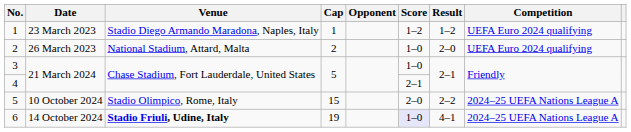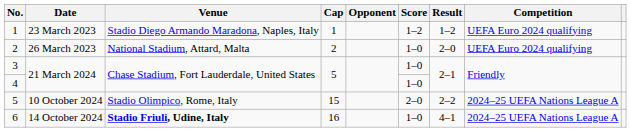 <table class="wikitable sortable">
 <tr>
 <th scope="col">No.</th>
 <th scope="col">Date</th>
 <th scope="col">Venue</th>
 <th scope="col">Cap</th>
 <th scope="col">Opponent</th>
 <th scope="col">Score</th>
 <th scope="col">Result</th>
 <th scope="col">Competition</th>
 <th scope="col" class="unsortable"></th>
 </tr>
 <tr>
 <td align="center">1</td>
 <td>23 March 2023</td>
 <td><a href='#'>Stadio Diego Armando Maradona</a>, Naples, Italy</td>
 <td align="center">1</td>
 <td></td>
 <td align="center">1–2</td>
 <td align="center">1–2</td>
 <td><a href='#'>UEFA Euro 2024 qualifying</a></td>
 <td align="center"></td>
 </tr>
 <tr>
 <td align="center">2</td>
 <td>26 March 2023</td>
 <td><a href='#'>National Stadium</a>, Attard, Malta</td>
 <td align="center">2</td>
 <td></td>
 <td align="center">1–0</td>
 <td align="center">2–0</td>
 <td><a href='#'>UEFA Euro 2024 qualifying</a></td>
 <td align="center"></td>
 </tr>
 <tr>
 <td align="center">3</td>
 <td rowspan="2">21 March 2024</td>
 <td rowspan="2"><a href='#'>Chase Stadium</a>, Fort Lauderdale, United States</td>
 <td rowspan="2" align="center">5</td>
 <td rowspan="2"></td>
 <td align="center">1–0</td>
 <td rowspan="2" align="center">2–1</td>
 <td rowspan="2"><a href='#'>Friendly</a></td>
 <td rowspan="2" align="center"></td>
 </tr>
 <tr>
 <td align="center">4</td>
-<td align="center">2–1</td>
+<td align="center">1–0</td>
 </tr>
 <tr>
 <td align="center">5</td>
 <td>10 October 2024</td>
 <td><a href='#'>Stadio Olimpico</a>, Rome, Italy</td>
 <td align="center">15</td>
 <td></td>
 <td align="center">2–0</td>
 <td align="center">2–2</td>
 <td><a href='#'>2024–25 UEFA Nations League A</a></td>
 <td align="center"></td>
 </tr>
 <tr>
 <td align="center">6</td>
 <td>14 October 2024</td>
 <td><strong><a href='#'>Stadio Friuli</a>, Udine, Italy</strong></td>
-<td align="center">19</td>
+<td align="center">16</td>
 <td></td>
-<td align="center" style="background: lavender;">1–0</td>
+<td align="center">1–0</td>
 <td align="center">4–1</td>
 <td><a href='#'>2024–25 UEFA Nations League A</a></td>
 <td align="center"></td>
 </tr>
 </table>
